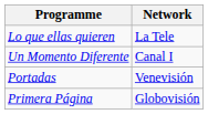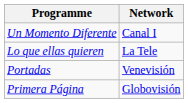 <table class="wikitable">
 <tr>
 <th>Programme</th>
 <th>Network</th>
 </tr>
 <tr>
+<td><em><a href='#'>Un Momento Diferente</a></em></td>
+<td><a href='#'>Canal I</a></td>
+</tr>
+<tr>
 <td><em><a href='#'>Lo que ellas quieren</a></em></td>
 <td><a href='#'>La Tele</a></td>
-</tr>
-<tr>
-<td><em><a href='#'>Un Momento Diferente</a></em></td>
-<td><a href='#'>Canal I</a></td>
 </tr>
 <tr>
 <td><em><a href='#'>Portadas</a></em></td>
 <td><a href='#'>Venevisión</a></td>
 </tr>
 <tr>
 <td><em><a href='#'>Primera Página</a></em></td>
 <td><a href='#'>Globovisión</a></td>
 </tr>
 </table>
